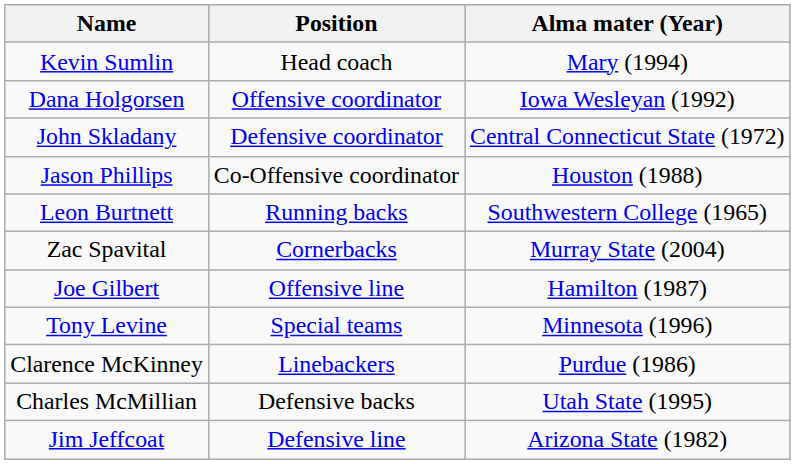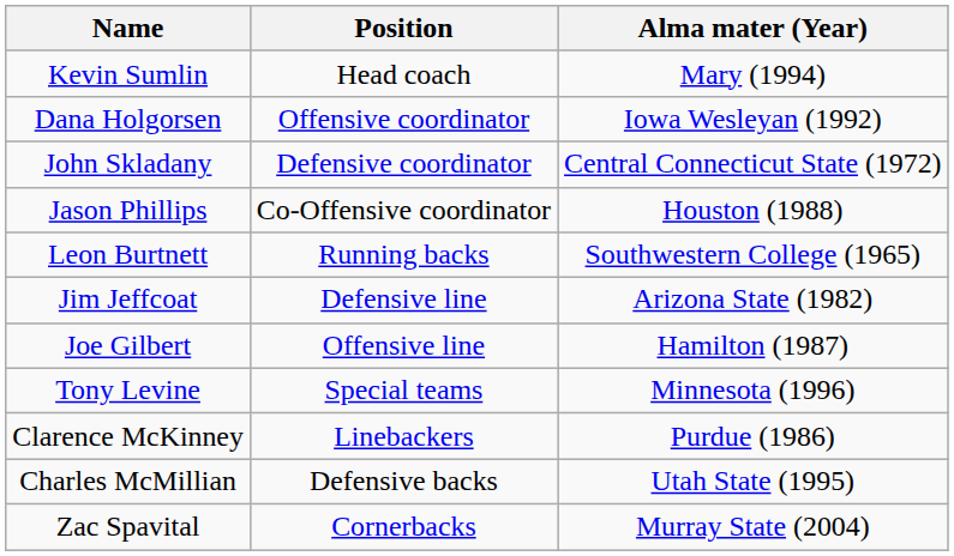 <table class="wikitable">
 <tr>
 <th>Name</th>
 <th>Position</th>
 <th>Alma mater (Year)</th>
 </tr>
 <tr style="text-align:center;">
 <td><a href='#'>Kevin Sumlin</a></td>
 <td>Head coach</td>
 <td><a href='#'>Mary</a> (1994)</td>
 </tr>
 <tr style="text-align:center;">
 <td><a href='#'>Dana Holgorsen</a></td>
 <td><a href='#'>Offensive coordinator</a></td>
 <td><a href='#'>Iowa Wesleyan</a> (1992)</td>
 </tr>
 <tr style="text-align:center;">
 <td><a href='#'>John Skladany</a></td>
 <td><a href='#'>Defensive coordinator</a></td>
 <td><a href='#'>Central Connecticut State</a> (1972)</td>
 </tr>
 <tr style="text-align:center;">
 <td><a href='#'>Jason Phillips</a></td>
 <td>Co-Offensive coordinator</td>
 <td><a href='#'>Houston</a> (1988)</td>
 </tr>
 <tr style="text-align:center;">
 <td><a href='#'>Leon Burtnett</a></td>
 <td><a href='#'>Running backs</a></td>
 <td><a href='#'>Southwestern College</a> (1965)</td>
 </tr>
 <tr style="text-align:center;">
-<td>Zac Spavital</td>
-<td><a href='#'>Cornerbacks</a></td>
-<td><a href='#'>Murray State</a> (2004)</td>
+<td><a href='#'>Jim Jeffcoat</a></td>
+<td><a href='#'>Defensive line</a></td>
+<td><a href='#'>Arizona State</a> (1982)</td>
 </tr>
 <tr style="text-align:center;">
 <td><a href='#'>Joe Gilbert</a></td>
 <td><a href='#'>Offensive line</a></td>
 <td><a href='#'>Hamilton</a> (1987)</td>
 </tr>
 <tr style="text-align:center;">
 <td><a href='#'>Tony Levine</a></td>
 <td><a href='#'>Special teams</a></td>
 <td><a href='#'>Minnesota</a> (1996)</td>
 </tr>
 <tr style="text-align:center;">
 <td>Clarence McKinney</td>
 <td><a href='#'>Linebackers</a></td>
 <td><a href='#'>Purdue</a> (1986)</td>
 </tr>
 <tr style="text-align:center;">
 <td>Charles McMillian</td>
 <td>Defensive backs</td>
 <td><a href='#'>Utah State</a> (1995)</td>
 </tr>
 <tr style="text-align:center;">
-<td><a href='#'>Jim Jeffcoat</a></td>
-<td><a href='#'>Defensive line</a></td>
-<td><a href='#'>Arizona State</a> (1982)</td>
+<td>Zac Spavital</td>
+<td><a href='#'>Cornerbacks</a></td>
+<td><a href='#'>Murray State</a> (2004)</td>
 </tr>
 </table>
